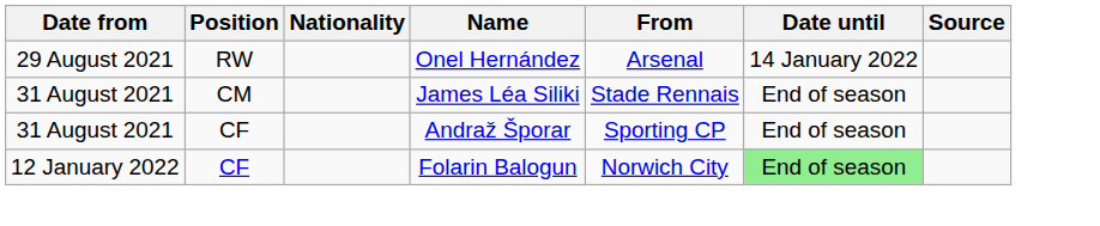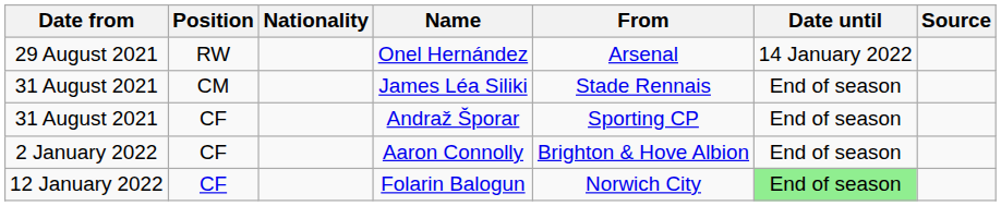 <table class="wikitable" style="text-align:center;">
 <tr>
 <th scope="col">Date from</th>
 <th scope="col">Position</th>
 <th scope="col">Nationality</th>
 <th scope="col">Name</th>
 <th scope="col">From</th>
 <th scope="col">Date until</th>
 <th scope="col">Source</th>
 </tr>
 <tr>
 <td>29 August 2021</td>
 <td>RW</td>
 <td></td>
 <td><a href='#'>Onel Hernández</a></td>
 <td><a href='#'>Arsenal</a></td>
 <td>14 January 2022</td>
 <td></td>
 </tr>
 <tr>
 <td>31 August 2021</td>
 <td>CM</td>
 <td></td>
 <td><a href='#'>James Léa Siliki</a></td>
 <td><a href='#'>Stade Rennais</a></td>
 <td>End of season</td>
 <td></td>
 </tr>
 <tr>
 <td>31 August 2021</td>
 <td>CF</td>
 <td></td>
 <td><a href='#'>Andraž Šporar</a></td>
 <td><a href='#'>Sporting CP</a></td>
 <td>End of season</td>
 <td></td>
 </tr>
 <tr>
+<td>2 January 2022</td>
+<td>CF</td>
+<td></td>
+<td><a href='#'>Aaron Connolly</a></td>
+<td><a href='#'>Brighton & Hove Albion</a></td>
+<td>End of season</td>
+<td></td>
+</tr>
+<tr>
 <td>12 January 2022</td>
 <td><a href='#'>CF</a></td>
 <td></td>
 <td><a href='#'>Folarin Balogun</a></td>
 <td><a href='#'>Norwich City</a></td>
 <td style="background: lightgreen;">End of season</td>
 <td></td>
 </tr>
 </table>
